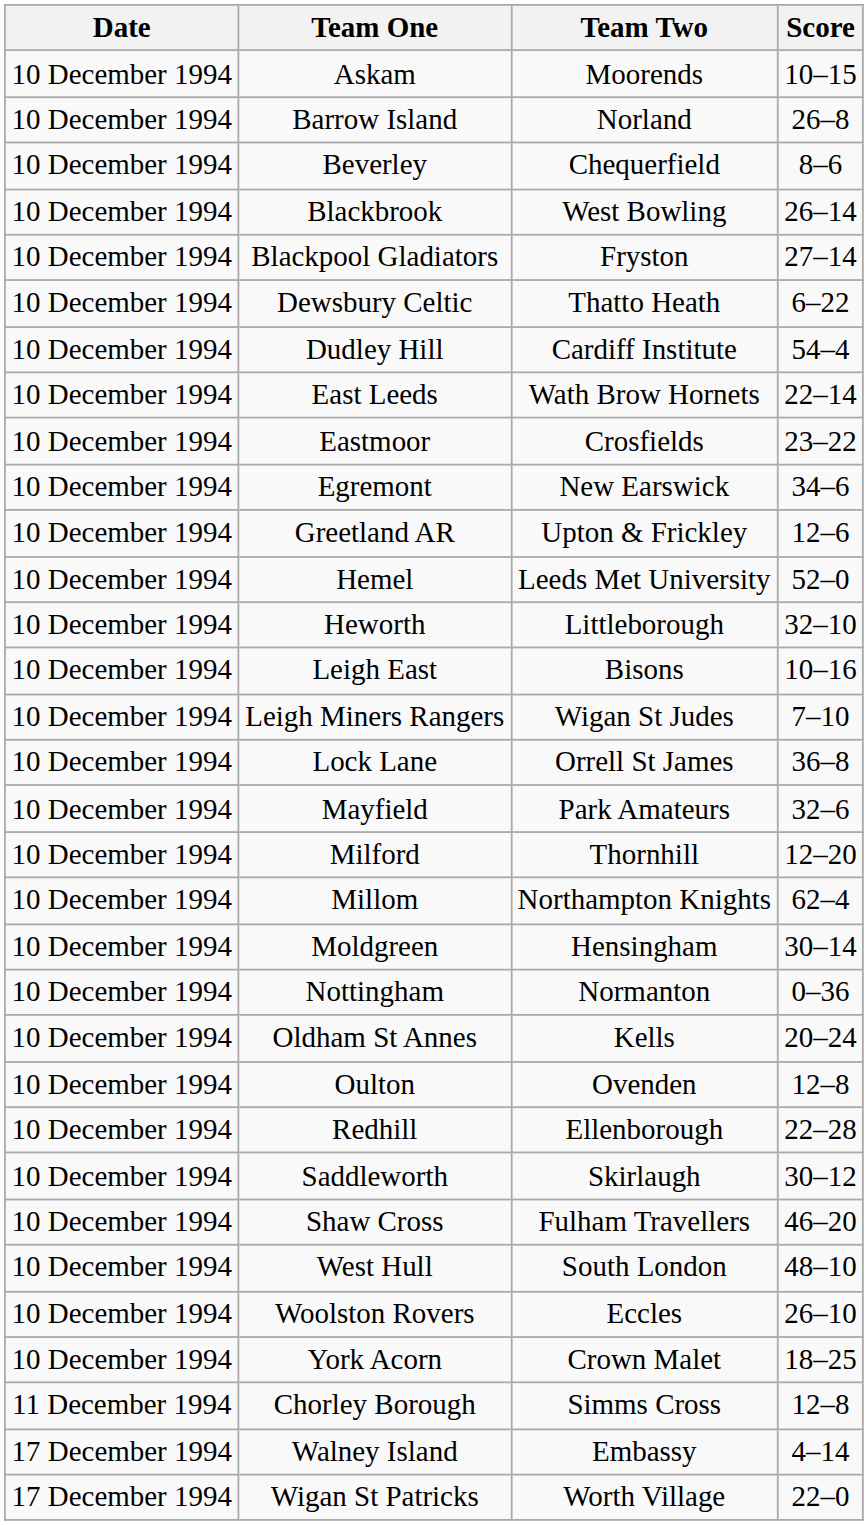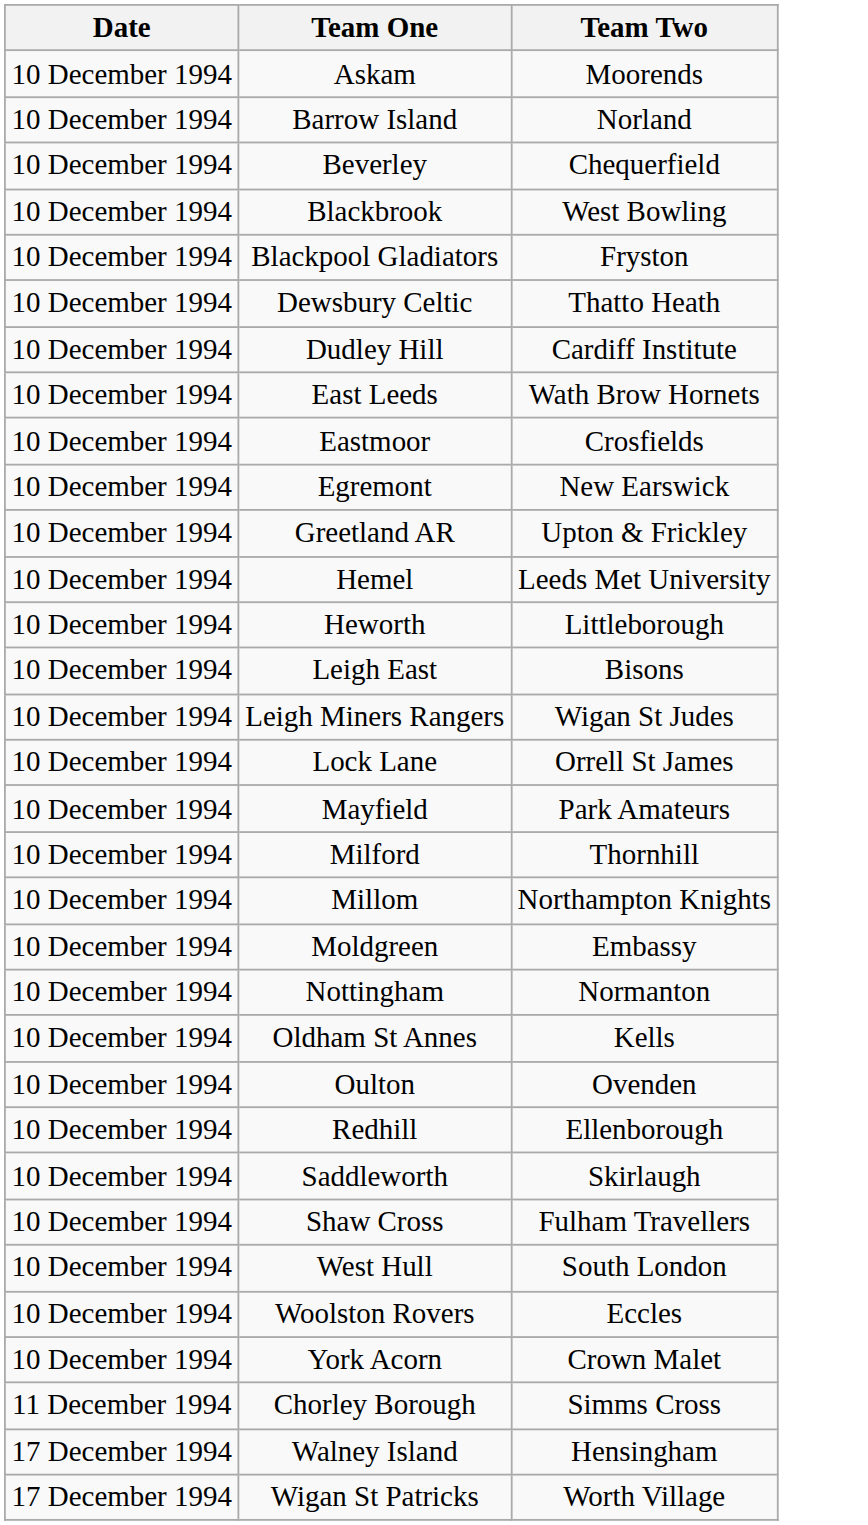 <table class="wikitable" style="text-align: center">
 <tr>
 <th>Date</th>
 <th>Team One</th>
 <th>Team Two</th>
-<th>Score</th>
 </tr>
 <tr>
 <td>10 December 1994</td>
 <td>Askam</td>
 <td>Moorends</td>
-<td>10–15</td>
 </tr>
 <tr>
 <td>10 December 1994</td>
 <td>Barrow Island</td>
 <td>Norland</td>
-<td>26–8</td>
 </tr>
 <tr>
 <td>10 December 1994</td>
 <td>Beverley</td>
 <td>Chequerfield</td>
-<td>8–6</td>
 </tr>
 <tr>
 <td>10 December 1994</td>
 <td>Blackbrook</td>
 <td>West Bowling</td>
-<td>26–14</td>
 </tr>
 <tr>
 <td>10 December 1994</td>
 <td>Blackpool Gladiators</td>
 <td>Fryston</td>
-<td>27–14</td>
 </tr>
 <tr>
 <td>10 December 1994</td>
 <td>Dewsbury Celtic</td>
 <td>Thatto Heath</td>
-<td>6–22</td>
 </tr>
 <tr>
 <td>10 December 1994</td>
 <td>Dudley Hill</td>
 <td>Cardiff Institute</td>
-<td>54–4</td>
 </tr>
 <tr>
 <td>10 December 1994</td>
 <td>East Leeds</td>
 <td>Wath Brow Hornets</td>
-<td>22–14</td>
 </tr>
 <tr>
 <td>10 December 1994</td>
 <td>Eastmoor</td>
 <td>Crosfields</td>
-<td>23–22</td>
 </tr>
 <tr>
 <td>10 December 1994</td>
 <td>Egremont</td>
 <td>New Earswick</td>
-<td>34–6</td>
 </tr>
 <tr>
 <td>10 December 1994</td>
 <td>Greetland AR</td>
 <td>Upton & Frickley</td>
-<td>12–6</td>
 </tr>
 <tr>
 <td>10 December 1994</td>
 <td>Hemel</td>
 <td>Leeds Met University</td>
-<td>52–0</td>
 </tr>
 <tr>
 <td>10 December 1994</td>
 <td>Heworth</td>
 <td>Littleborough</td>
-<td>32–10</td>
 </tr>
 <tr>
 <td>10 December 1994</td>
 <td>Leigh East</td>
 <td>Bisons</td>
-<td>10–16</td>
 </tr>
 <tr>
 <td>10 December 1994</td>
 <td>Leigh Miners Rangers</td>
 <td>Wigan St Judes</td>
-<td>7–10</td>
 </tr>
 <tr>
 <td>10 December 1994</td>
 <td>Lock Lane</td>
 <td>Orrell St James</td>
-<td>36–8</td>
 </tr>
 <tr>
 <td>10 December 1994</td>
 <td>Mayfield</td>
 <td>Park Amateurs</td>
-<td>32–6</td>
 </tr>
 <tr>
 <td>10 December 1994</td>
 <td>Milford</td>
 <td>Thornhill</td>
-<td>12–20</td>
 </tr>
 <tr>
 <td>10 December 1994</td>
 <td>Millom</td>
 <td>Northampton Knights</td>
-<td>62–4</td>
 </tr>
 <tr>
 <td>10 December 1994</td>
 <td>Moldgreen</td>
-<td>Hensingham</td>
-<td>30–14</td>
+<td>Embassy</td>
 </tr>
 <tr>
 <td>10 December 1994</td>
 <td>Nottingham</td>
 <td>Normanton</td>
-<td>0–36</td>
 </tr>
 <tr>
 <td>10 December 1994</td>
 <td>Oldham St Annes</td>
 <td>Kells</td>
-<td>20–24</td>
 </tr>
 <tr>
 <td>10 December 1994</td>
 <td>Oulton</td>
 <td>Ovenden</td>
-<td>12–8</td>
 </tr>
 <tr>
 <td>10 December 1994</td>
 <td>Redhill</td>
 <td>Ellenborough</td>
-<td>22–28</td>
 </tr>
 <tr>
 <td>10 December 1994</td>
 <td>Saddleworth</td>
 <td>Skirlaugh</td>
-<td>30–12</td>
 </tr>
 <tr>
 <td>10 December 1994</td>
 <td>Shaw Cross</td>
 <td>Fulham Travellers</td>
-<td>46–20</td>
 </tr>
 <tr>
 <td>10 December 1994</td>
 <td>West Hull</td>
 <td>South London</td>
-<td>48–10</td>
 </tr>
 <tr>
 <td>10 December 1994</td>
 <td>Woolston Rovers</td>
 <td>Eccles</td>
-<td>26–10</td>
 </tr>
 <tr>
 <td>10 December 1994</td>
 <td>York Acorn</td>
 <td>Crown Malet</td>
-<td>18–25</td>
 </tr>
 <tr>
 <td>11 December 1994</td>
 <td>Chorley Borough</td>
 <td>Simms Cross</td>
-<td>12–8</td>
 </tr>
 <tr>
 <td>17 December 1994</td>
 <td>Walney Island</td>
-<td>Embassy</td>
-<td>4–14</td>
+<td>Hensingham</td>
 </tr>
 <tr>
 <td>17 December 1994</td>
 <td>Wigan St Patricks</td>
 <td>Worth Village</td>
-<td>22–0</td>
 </tr>
 </table>
